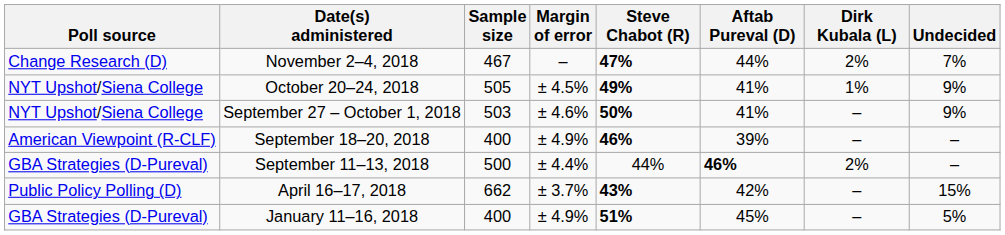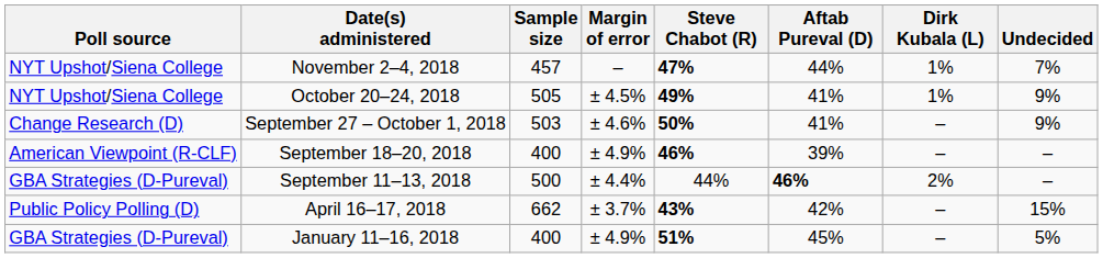 <table class="wikitable">
 <tr valign= bottom>
 <th>Poll source</th>
 <th>Date(s)<br>administered</th>
 <th>Sample<br>size</th>
 <th>Margin<br>of error</th>
 <th style="width:95px;">Steve<br>Chabot (R)</th>
 <th style="width:95px;">Aftab<br>Pureval (D)</th>
 <th style="width:95px;">Dirk<br>Kubala (L)</th>
 <th>Undecided</th>
 </tr>
 <tr>
-<td><a href='#'>Change Research (D)</a></td>
+<td><a href='#'>NYT Upshot</a>/<a href='#'>Siena College</a></td>
 <td align=center>November 2–4, 2018</td>
-<td align=center>467</td>
+<td align=center>457</td>
 <td align=center>–</td>
 <td><strong>47%</strong></td>
 <td align=center>44%</td>
-<td align=center>2%</td>
+<td align=center>1%</td>
 <td align=center>7%</td>
 </tr>
 <tr>
 <td><a href='#'>NYT Upshot</a>/<a href='#'>Siena College</a></td>
 <td align=center>October 20–24, 2018</td>
 <td align=center>505</td>
 <td align=center>± 4.5%</td>
 <td><strong>49%</strong></td>
 <td align=center>41%</td>
 <td align=center>1%</td>
 <td align=center>9%</td>
 </tr>
 <tr>
-<td><a href='#'>NYT Upshot</a>/<a href='#'>Siena College</a></td>
+<td><a href='#'>Change Research (D)</a></td>
 <td align=center>September 27 – October 1, 2018</td>
 <td align=center>503</td>
 <td align=center>± 4.6%</td>
 <td><strong>50%</strong></td>
 <td align=center>41%</td>
 <td align=center>–</td>
 <td align=center>9%</td>
 </tr>
 <tr>
 <td><a href='#'>American Viewpoint (R-CLF)</a></td>
 <td align=center>September 18–20, 2018</td>
 <td align=center>400</td>
 <td align=center>± 4.9%</td>
 <td><strong>46%</strong></td>
 <td align=center>39%</td>
 <td align=center>–</td>
 <td align=center>–</td>
 </tr>
 <tr>
 <td><a href='#'>GBA Strategies (D-Pureval)</a></td>
 <td align=center>September 11–13, 2018</td>
 <td align=center>500</td>
 <td align=center>± 4.4%</td>
 <td align=center>44%</td>
 <td><strong>46%</strong></td>
 <td align=center>2%</td>
 <td align=center>–</td>
 </tr>
 <tr>
 <td><a href='#'>Public Policy Polling (D)</a></td>
 <td align=center>April 16–17, 2018</td>
 <td align=center>662</td>
 <td align=center>± 3.7%</td>
 <td><strong>43%</strong></td>
 <td align=center>42%</td>
 <td align=center>–</td>
 <td align=center>15%</td>
 </tr>
 <tr>
 <td><a href='#'>GBA Strategies (D-Pureval)</a></td>
 <td align=center>January 11–16, 2018</td>
 <td align=center>400</td>
 <td align=center>± 4.9%</td>
 <td><strong>51%</strong></td>
 <td align=center>45%</td>
 <td align=center>–</td>
 <td align=center>5%</td>
 </tr>
 </table>
